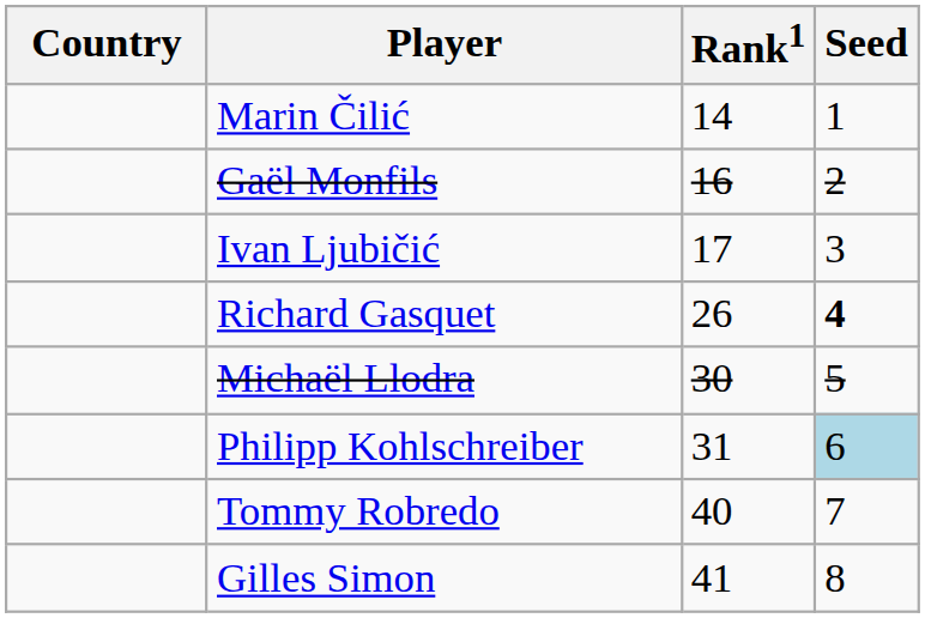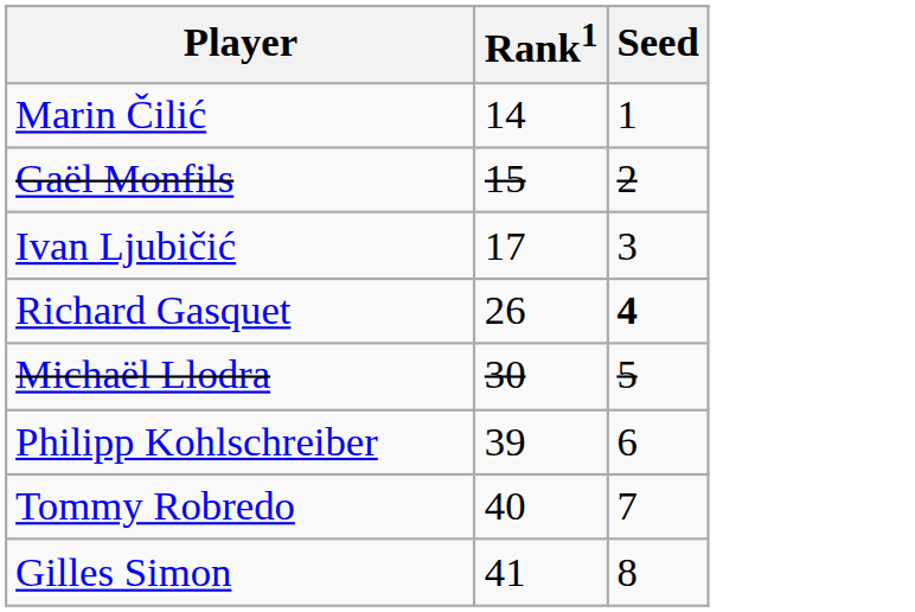 <table class="sortable wikitable">
 <tr>
-<th width="70">Country</th>
 <th width="175">Player</th>
 <th>Rank<sup>1</sup></th>
 <th>Seed</th>
 </tr>
 <tr>
-<td></td>
 <td><a href='#'>Marin Čilić</a></td>
 <td>14</td>
 <td>1</td>
 </tr>
 <tr>
-<td></td>
 <td><s><a href='#'>Gaël Monfils</a></s></td>
-<td><s>16</s></td>
+<td><s>15</s></td>
 <td><s>2</s></td>
 </tr>
 <tr>
-<td></td>
 <td><a href='#'>Ivan Ljubičić</a></td>
 <td>17</td>
 <td>3</td>
 </tr>
 <tr>
-<td></td>
 <td><a href='#'>Richard Gasquet</a></td>
 <td>26</td>
 <td><strong>4</strong></td>
 </tr>
 <tr>
-<td></td>
 <td><s><a href='#'>Michaël Llodra</a></s></td>
 <td><s>30</s></td>
 <td><s>5</s></td>
 </tr>
 <tr>
-<td></td>
 <td><a href='#'>Philipp Kohlschreiber</a></td>
-<td>31</td>
-<td style="background: lightblue;">6</td>
+<td>39</td>
+<td>6</td>
 </tr>
 <tr>
-<td></td>
 <td><a href='#'>Tommy Robredo</a></td>
 <td>40</td>
 <td>7</td>
 </tr>
 <tr>
-<td></td>
 <td><a href='#'>Gilles Simon</a></td>
 <td>41</td>
 <td>8</td>
 </tr>
 </table>
